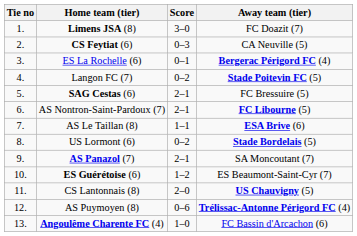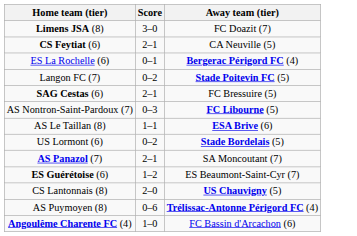 <table class="wikitable" style="text-align: center">
 <tr>
-<th>Tie no</th>
 <th>Home team (tier)</th>
 <th>Score</th>
 <th>Away team (tier)</th>
 </tr>
 <tr>
-<td>1.</td>
 <td><strong>Limens JSA</strong> (8)</td>
 <td>3–0</td>
 <td>FC Doazit (7)</td>
 </tr>
 <tr>
-<td>2.</td>
 <td><strong>CS Feytiat</strong> (6)</td>
-<td>0–3</td>
+<td>2–1</td>
 <td>CA Neuville (5)</td>
 </tr>
 <tr>
-<td>3.</td>
 <td><a href='#'>ES La Rochelle</a> (6)</td>
 <td>0–1</td>
 <td><strong><a href='#'>Bergerac Périgord FC</a></strong> (4)</td>
 </tr>
 <tr>
-<td>4.</td>
 <td>Langon FC (7)</td>
 <td>0–2</td>
 <td><strong><a href='#'>Stade Poitevin FC</a></strong> (5)</td>
 </tr>
 <tr>
-<td>5.</td>
 <td><strong>SAG Cestas</strong> (6)</td>
 <td>2–1</td>
 <td>FC Bressuire (5)</td>
 </tr>
 <tr>
-<td>6.</td>
 <td>AS Nontron-Saint-Pardoux (7)</td>
-<td>2–1</td>
+<td>0–3</td>
 <td><strong><a href='#'>FC Libourne</a></strong> (5)</td>
 </tr>
 <tr>
-<td>7.</td>
 <td>AS Le Taillan (8)</td>
 <td>1–1 </td>
 <td><strong><a href='#'>ESA Brive</a></strong> (6)</td>
 </tr>
 <tr>
-<td>8.</td>
 <td>US Lormont (6)</td>
 <td>0–2</td>
 <td><strong><a href='#'>Stade Bordelais</a></strong> (5)</td>
 </tr>
 <tr>
-<td>9.</td>
 <td><strong><a href='#'>AS Panazol</a></strong> (7)</td>
 <td>2–1</td>
 <td>SA Moncoutant (7)</td>
 </tr>
 <tr>
-<td>10.</td>
 <td><strong>ES Guérétoise</strong> (6)</td>
 <td>1–2</td>
 <td>ES Beaumont-Saint-Cyr (7)</td>
 </tr>
 <tr>
-<td>11.</td>
 <td>CS Lantonnais (8)</td>
 <td>2–0</td>
 <td><strong><a href='#'>US Chauvigny</a></strong> (5)</td>
 </tr>
 <tr>
-<td>12.</td>
 <td>AS Puymoyen (8)</td>
 <td>0–6</td>
 <td><strong><a href='#'>Trélissac-Antonne Périgord FC</a></strong> (4)</td>
 </tr>
 <tr>
-<td>13.</td>
 <td><strong><a href='#'>Angoulême Charente FC</a></strong> (4)</td>
 <td>1–0</td>
 <td><a href='#'>FC Bassin d'Arcachon</a> (6)</td>
 </tr>
 </table>
